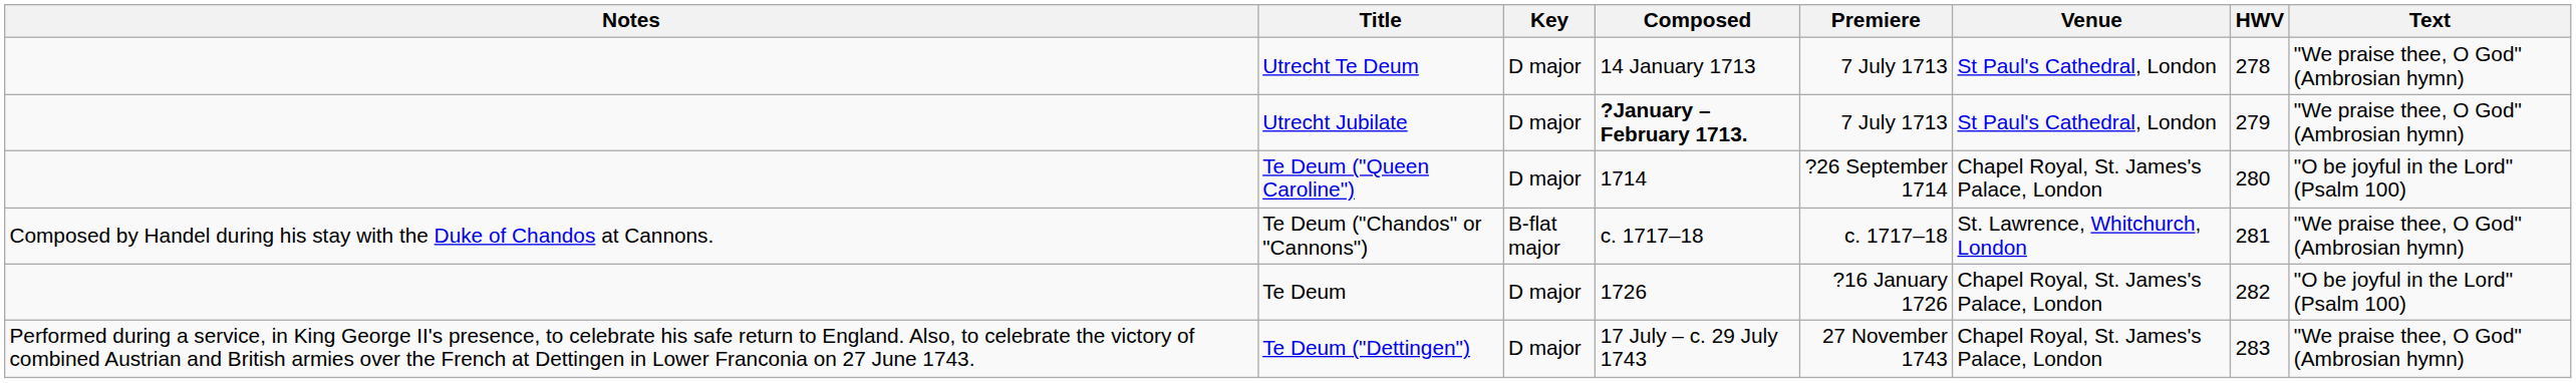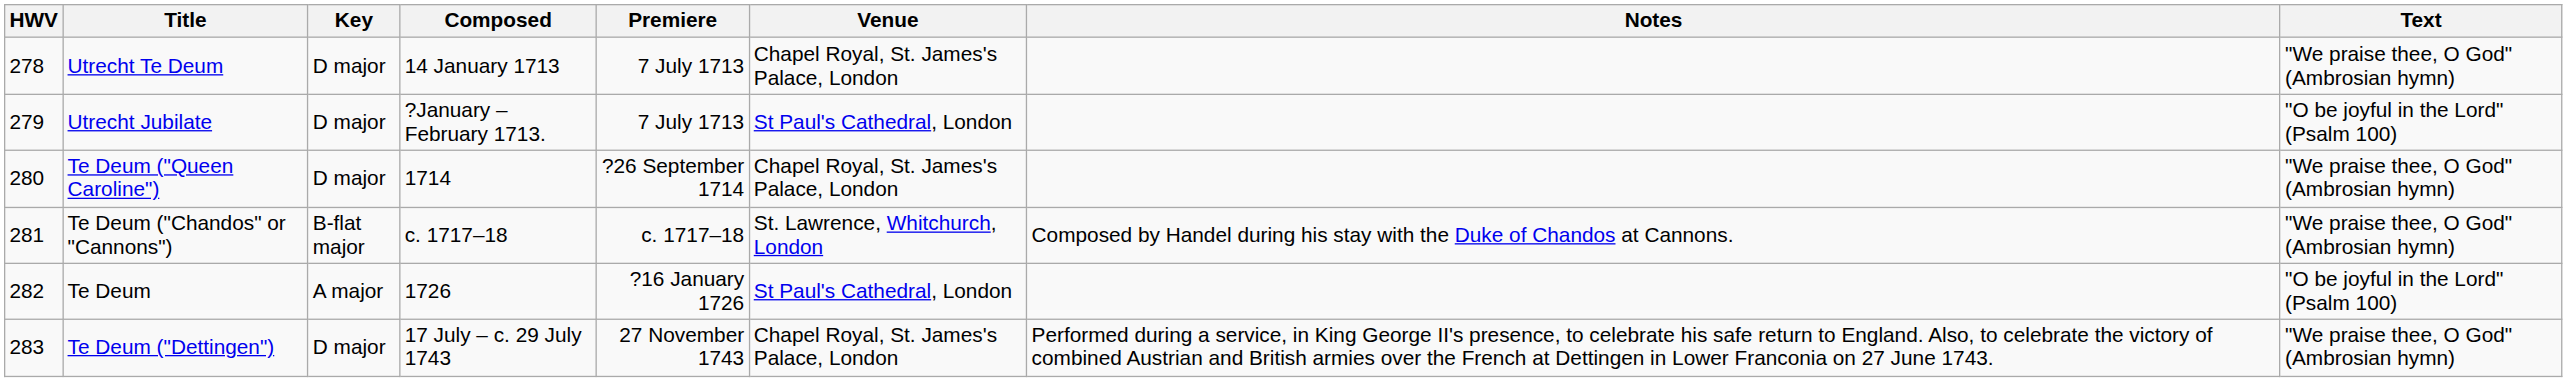 <table class="wikitable sortable">
 <tr>
-<th class="unsortable">Notes</th>
+<th>HWV</th>
 <th>Title</th>
 <th>Key</th>
 <th>Composed</th>
 <th width="110px">Premiere</th>
 <th>Venue</th>
-<th>HWV</th>
+<th class="unsortable">Notes</th>
 <th class="unsortable">Text</th>
 </tr>
 <tr>
-<td></td>
+<td>278</td>
 <td><a href='#'>Utrecht Te Deum</a></td>
 <td>D major</td>
 <td>14 January 1713</td>
 <td align="right">7 July 1713</td>
-<td><a href='#'>St Paul's Cathedral</a>, London</td>
-<td>278</td>
+<td>Chapel Royal, St. James's Palace, London</td>
+<td></td>
 <td>"We praise thee, O God" (Ambrosian hymn)</td>
 </tr>
 <tr>
-<td></td>
+<td>279</td>
 <td><a href='#'>Utrecht Jubilate</a></td>
 <td>D major</td>
-<td><strong>?January – February 1713.</strong></td>
+<td>?January – February 1713.</td>
 <td align="right">7 July 1713</td>
 <td><a href='#'>St Paul's Cathedral</a>, London</td>
-<td>279</td>
-<td>"We praise thee, O God" (Ambrosian hymn)</td>
+<td></td>
+<td>"O be joyful in the Lord" (Psalm 100)</td>
 </tr>
 <tr>
-<td></td>
+<td>280</td>
 <td><a href='#'>Te Deum ("Queen Caroline")</a></td>
 <td>D major</td>
 <td>1714</td>
 <td align="right">?26 September 1714</td>
 <td>Chapel Royal, St. James's Palace, London</td>
-<td>280</td>
-<td>"O be joyful in the Lord" (Psalm 100)</td>
+<td></td>
+<td>"We praise thee, O God" (Ambrosian hymn)</td>
 </tr>
 <tr>
-<td>Composed by Handel during his stay with the <a href='#'>Duke of Chandos</a> at Cannons.</td>
+<td>281</td>
 <td>Te Deum ("Chandos" or "Cannons")</td>
 <td>B-flat major</td>
 <td>c. 1717–18</td>
 <td align="right">c. 1717–18</td>
 <td>St. Lawrence, <a href='#'>Whitchurch</a>, <a href='#'>London</a></td>
-<td>281</td>
+<td>Composed by Handel during his stay with the <a href='#'>Duke of Chandos</a> at Cannons.</td>
 <td>"We praise thee, O God" (Ambrosian hymn)</td>
 </tr>
 <tr>
-<td></td>
+<td>282</td>
 <td>Te Deum</td>
-<td>D major</td>
+<td>A major</td>
 <td>1726</td>
 <td align="right">?16 January 1726</td>
-<td>Chapel Royal, St. James's Palace, London</td>
-<td>282</td>
+<td><a href='#'>St Paul's Cathedral</a>, London</td>
+<td></td>
 <td>"O be joyful in the Lord" (Psalm 100)</td>
 </tr>
 <tr>
-<td>Performed during a service, in King George II's presence, to celebrate his safe return to England. Also, to celebrate the victory of combined Austrian and British armies over the French at Dettingen in Lower Franconia on 27 June 1743.</td>
+<td>283</td>
 <td><a href='#'>Te Deum ("Dettingen")</a></td>
 <td>D major</td>
 <td>17 July – c. 29 July 1743</td>
 <td align="right">27 November 1743</td>
 <td>Chapel Royal, St. James's Palace, London</td>
-<td>283</td>
+<td>Performed during a service, in King George II's presence, to celebrate his safe return to England. Also, to celebrate the victory of combined Austrian and British armies over the French at Dettingen in Lower Franconia on 27 June 1743.</td>
 <td>"We praise thee, O God" (Ambrosian hymn)</td>
 </tr>
 </table>
